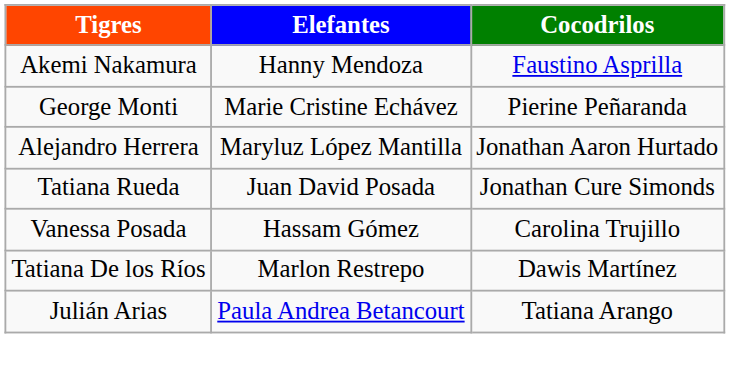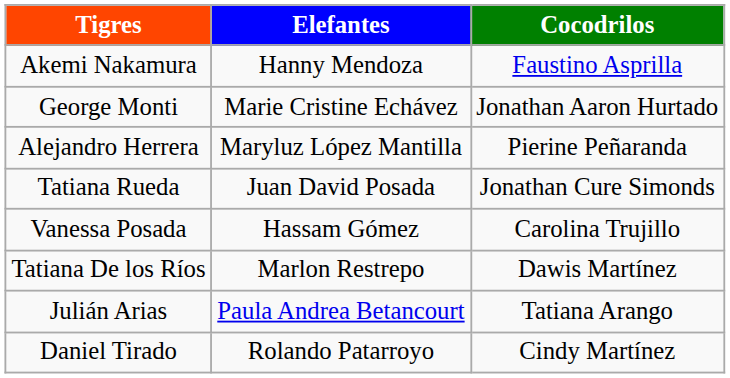 <table class="wikitable" style="margin:1em auto; font-size:85%; text-align:center">
 <tr>
 <th style="background:orangered; color:white">Tigres</th>
 <th style="background:blue; color:white">Elefantes</th>
 <th style="background:green; color:white">Cocodrilos</th>
 </tr>
 <tr>
 <td>Akemi Nakamura</td>
 <td>Hanny Mendoza</td>
 <td><a href='#'>Faustino Asprilla</a></td>
 </tr>
 <tr>
 <td>George Monti</td>
 <td>Marie Cristine Echávez</td>
-<td>Pierine Peñaranda</td>
+<td>Jonathan Aaron Hurtado</td>
 </tr>
 <tr>
 <td>Alejandro Herrera</td>
 <td>Maryluz López Mantilla</td>
-<td>Jonathan Aaron Hurtado</td>
+<td>Pierine Peñaranda</td>
 </tr>
 <tr>
 <td>Tatiana Rueda</td>
 <td>Juan David Posada</td>
 <td>Jonathan Cure Simonds</td>
 </tr>
 <tr>
 <td>Vanessa Posada</td>
 <td>Hassam Gómez</td>
 <td>Carolina Trujillo</td>
 </tr>
 <tr>
 <td>Tatiana De los Ríos</td>
 <td>Marlon Restrepo</td>
 <td>Dawis Martínez</td>
 </tr>
 <tr>
 <td>Julián Arias</td>
 <td><a href='#'>Paula Andrea Betancourt</a></td>
 <td>Tatiana Arango</td>
 </tr>
+<tr>
+<td>Daniel Tirado</td>
+<td>Rolando Patarroyo</td>
+<td>Cindy Martínez</td>
+</tr>
 </table>
